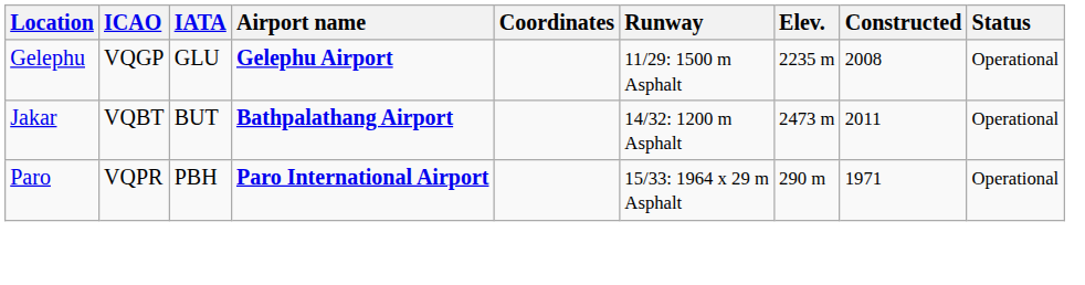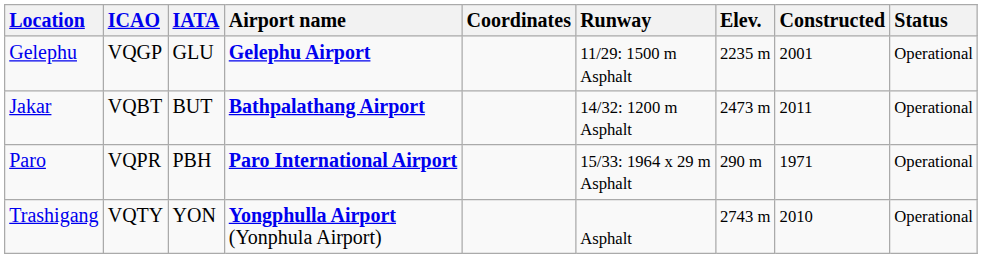 <table class="wikitable sortable">
 <tr valign="baseline">
 <th style="text-align:left;"><a href='#'>Location</a></th>
 <th style="text-align:left;"><a href='#'>ICAO</a></th>
 <th style="text-align:left;"><a href='#'>IATA</a></th>
 <th style="text-align:left;">Airport name</th>
 <th style="text-align:left;">Coordinates</th>
 <th style="text-align:left;">Runway</th>
 <th style="text-align:left;">Elev.</th>
 <th style="text-align:left;">Constructed</th>
 <th style="text-align:left;">Status</th>
 </tr>
 <tr valign="top">
 <td><a href='#'>Gelephu</a></td>
 <td>VQGP</td>
 <td>GLU</td>
 <td><strong><a href='#'>Gelephu Airport</a></strong></td>
 <td><small></small></td>
 <td><small>11/29: 1500 m<br>Asphalt</small></td>
 <td><small>2235 m</small></td>
-<td><small>2008</small></td>
+<td><small>2001</small></td>
 <td><small>Operational</small></td>
 </tr>
 <tr valign="top">
 <td><a href='#'>Jakar</a></td>
 <td>VQBT</td>
 <td>BUT</td>
 <td><strong><a href='#'>Bathpalathang Airport</a></strong></td>
 <td><small></small></td>
 <td><small>14/32: 1200 m<br>Asphalt</small></td>
 <td><small>2473 m</small></td>
 <td><small>2011</small></td>
 <td><small>Operational</small></td>
 </tr>
 <tr valign="top">
 <td><a href='#'>Paro</a></td>
 <td>VQPR</td>
 <td>PBH</td>
 <td><strong><a href='#'>Paro International Airport</a></strong></td>
 <td><small></small></td>
 <td><small>15/33: 1964 x 29 m<br>Asphalt</small></td>
 <td><small>290 m</small></td>
 <td><small>1971</small></td>
 <td><small>Operational</small></td>
 </tr>
+<tr valign="top">
+<td><a href='#'>Trashigang</a></td>
+<td>VQTY</td>
+<td>YON</td>
+<td><strong> <a href='#'>Yongphulla Airport</a></strong><br>(Yonphula Airport)</td>
+<td><small></small></td>
+<td><small><br>Asphalt</small></td>
+<td><small>2743 m</small></td>
+<td><small>2010</small></td>
+<td><small>Operational</small></td>
+</tr>
 </table>
